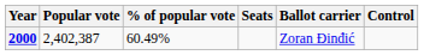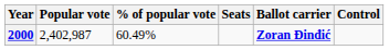 <table class="wikitable">
 <tr>
 <th>Year</th>
 <th>Popular vote</th>
 <th>% of popular vote</th>
 <th>Seats</th>
 <th>Ballot carrier</th>
 <th>Control</th>
 </tr>
 <tr>
 <th><strong><a href='#'>2000</a></strong></th>
-<td>2,402,387</td>
+<td>2,402,987</td>
 <td>60.49%</td>
 <td></td>
-<td><a href='#'>Zoran Đinđić</a></td>
+<td><strong><a href='#'>Zoran Đinđić</a></strong></td>
 <td></td>
 </tr>
 </table>
